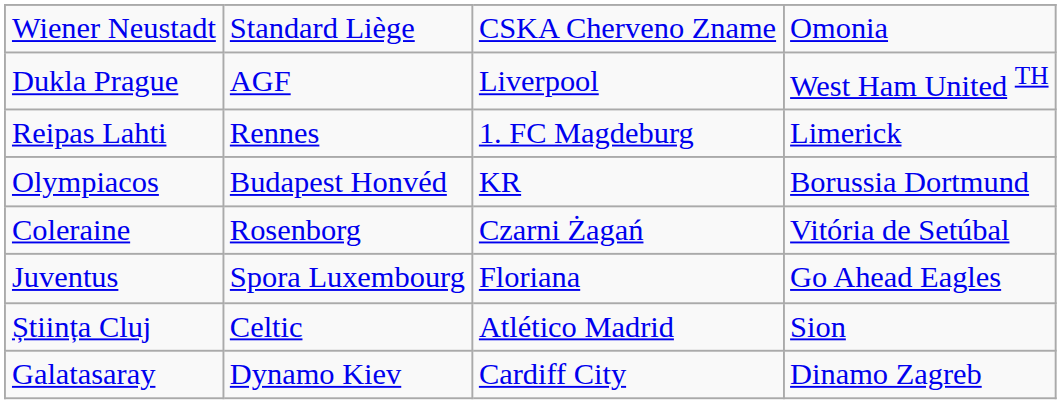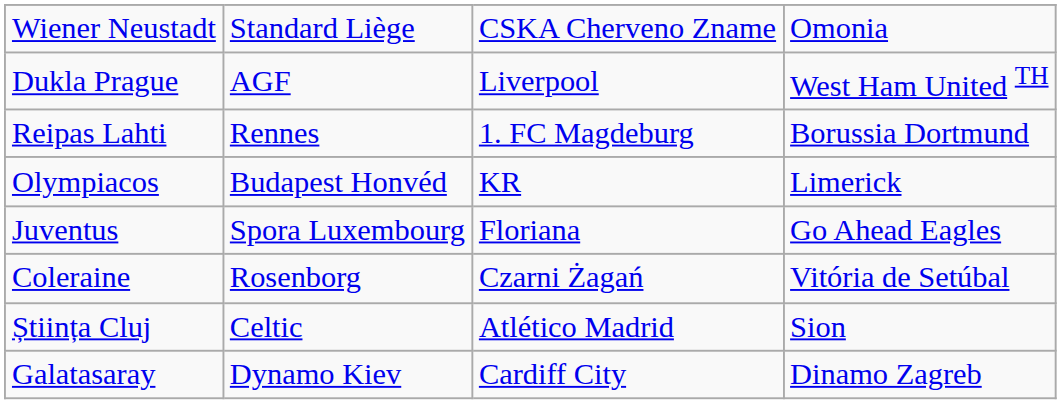 <table class="wikitable">
 <tr>
 <td> <a href='#'>Wiener Neustadt</a> </td>
 <td> <a href='#'>Standard Liège</a> </td>
 <td> <a href='#'>CSKA Cherveno Zname</a> </td>
 <td> <a href='#'>Omonia</a> </td>
 </tr>
 <tr>
 <td> <a href='#'>Dukla Prague</a> </td>
 <td> <a href='#'>AGF</a> </td>
 <td> <a href='#'>Liverpool</a> </td>
 <td> <a href='#'>West Ham United</a> <sup><a href='#'>TH</a></sup></td>
 </tr>
 <tr>
 <td> <a href='#'>Reipas Lahti</a> </td>
 <td> <a href='#'>Rennes</a> </td>
 <td> <a href='#'>1. FC Magdeburg</a> </td>
-<td> <a href='#'>Limerick</a> </td>
+<td> <a href='#'>Borussia Dortmund</a> </td>
 </tr>
 <tr>
 <td> <a href='#'>Olympiacos</a> </td>
 <td> <a href='#'>Budapest Honvéd</a> </td>
 <td> <a href='#'>KR</a> </td>
-<td> <a href='#'>Borussia Dortmund</a> </td>
+<td> <a href='#'>Limerick</a> </td>
+</tr>
+<tr>
+<td> <a href='#'>Juventus</a> </td>
+<td> <a href='#'>Spora Luxembourg</a> </td>
+<td> <a href='#'>Floriana</a> </td>
+<td> <a href='#'>Go Ahead Eagles</a> </td>
 </tr>
 <tr>
 <td> <a href='#'>Coleraine</a> </td>
 <td> <a href='#'>Rosenborg</a> </td>
 <td> <a href='#'>Czarni Żagań</a> </td>
 <td> <a href='#'>Vitória de Setúbal</a> </td>
-</tr>
-<tr>
-<td> <a href='#'>Juventus</a> </td>
-<td> <a href='#'>Spora Luxembourg</a> </td>
-<td> <a href='#'>Floriana</a> </td>
-<td> <a href='#'>Go Ahead Eagles</a> </td>
 </tr>
 <tr>
 <td> <a href='#'>Știința Cluj</a> </td>
 <td> <a href='#'>Celtic</a> </td>
 <td> <a href='#'>Atlético Madrid</a> </td>
 <td> <a href='#'>Sion</a> </td>
 </tr>
 <tr>
 <td> <a href='#'>Galatasaray</a> </td>
 <td> <a href='#'>Dynamo Kiev</a> </td>
 <td> <a href='#'>Cardiff City</a> </td>
 <td> <a href='#'>Dinamo Zagreb</a> </td>
 </tr>
 </table>
